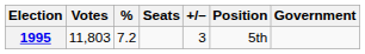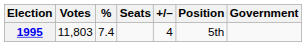 <table class=wikitable style="text-align: right;">
 <tr>
 <th>Election</th>
 <th>Votes</th>
 <th>%</th>
 <th>Seats</th>
 <th>+/–</th>
 <th>Position</th>
 <th>Government</th>
 </tr>
 <tr>
 <th><a href='#'>1995</a></th>
 <td>11,803</td>
-<td>7.2</td>
+<td>7.4</td>
 <td></td>
-<td> 3</td>
+<td> 4</td>
 <td> 5th</td>
 <td></td>
 </tr>
 </table>
